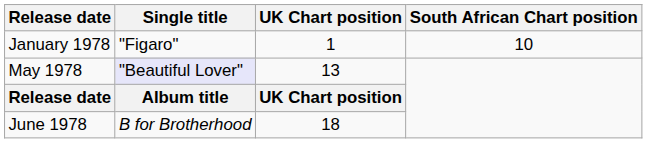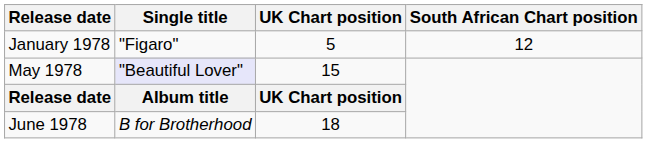 <table class="wikitable">
 <tr>
 <th>Release date</th>
 <th>Single title</th>
 <th>UK Chart position</th>
 <th>South African Chart position</th>
 </tr>
 <tr>
 <td>January 1978</td>
 <td>"Figaro"</td>
-<td align="center">1</td>
-<td align="center">10</td>
+<td align="center">5</td>
+<td align="center">12</td>
 </tr>
 <tr>
 <td>May 1978</td>
 <td style="background: lavender;">"Beautiful Lover"</td>
-<td align="center">13</td>
+<td align="center">15</td>
 </tr>
 <tr>
 <th>Release date</th>
 <th>Album title</th>
 <th>UK Chart position</th>
 </tr>
 <tr>
 <td>June 1978</td>
 <td><em>B for Brotherhood</em></td>
 <td align="center">18</td>
 </tr>
 </table>
